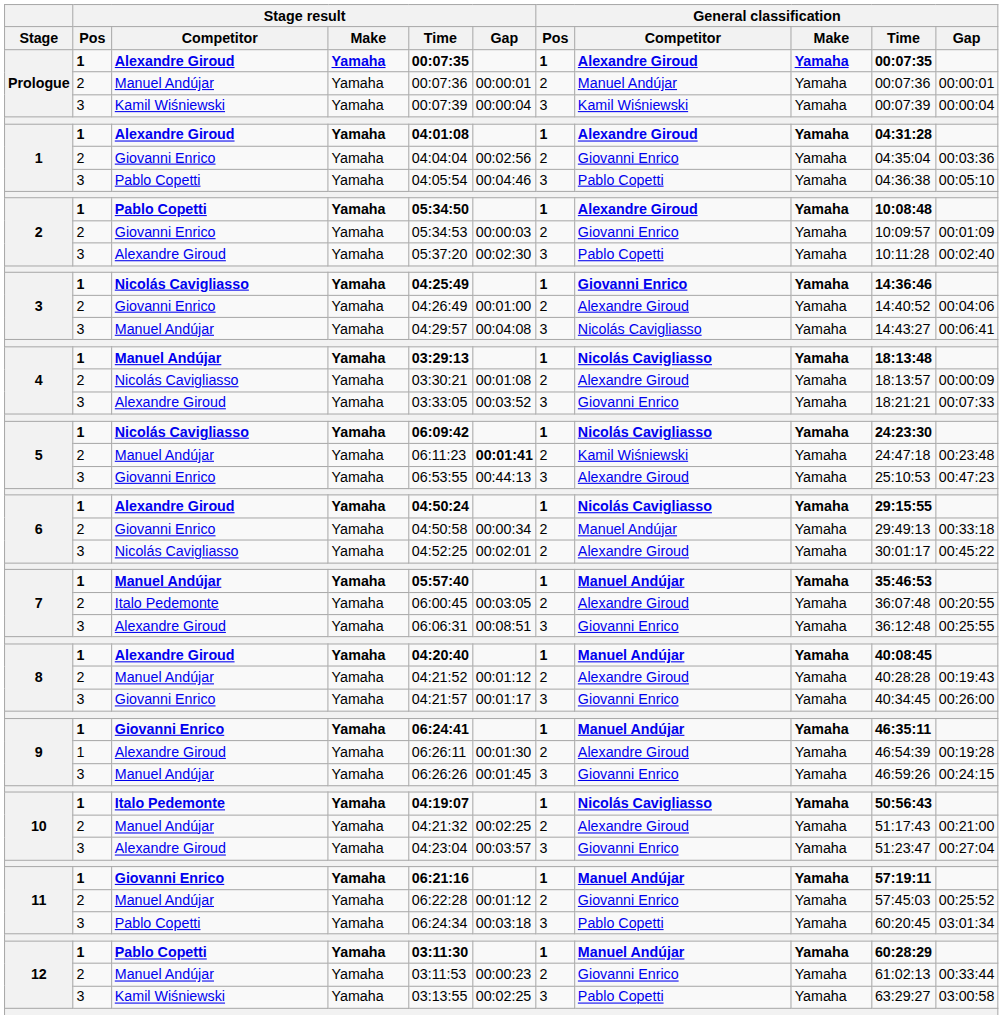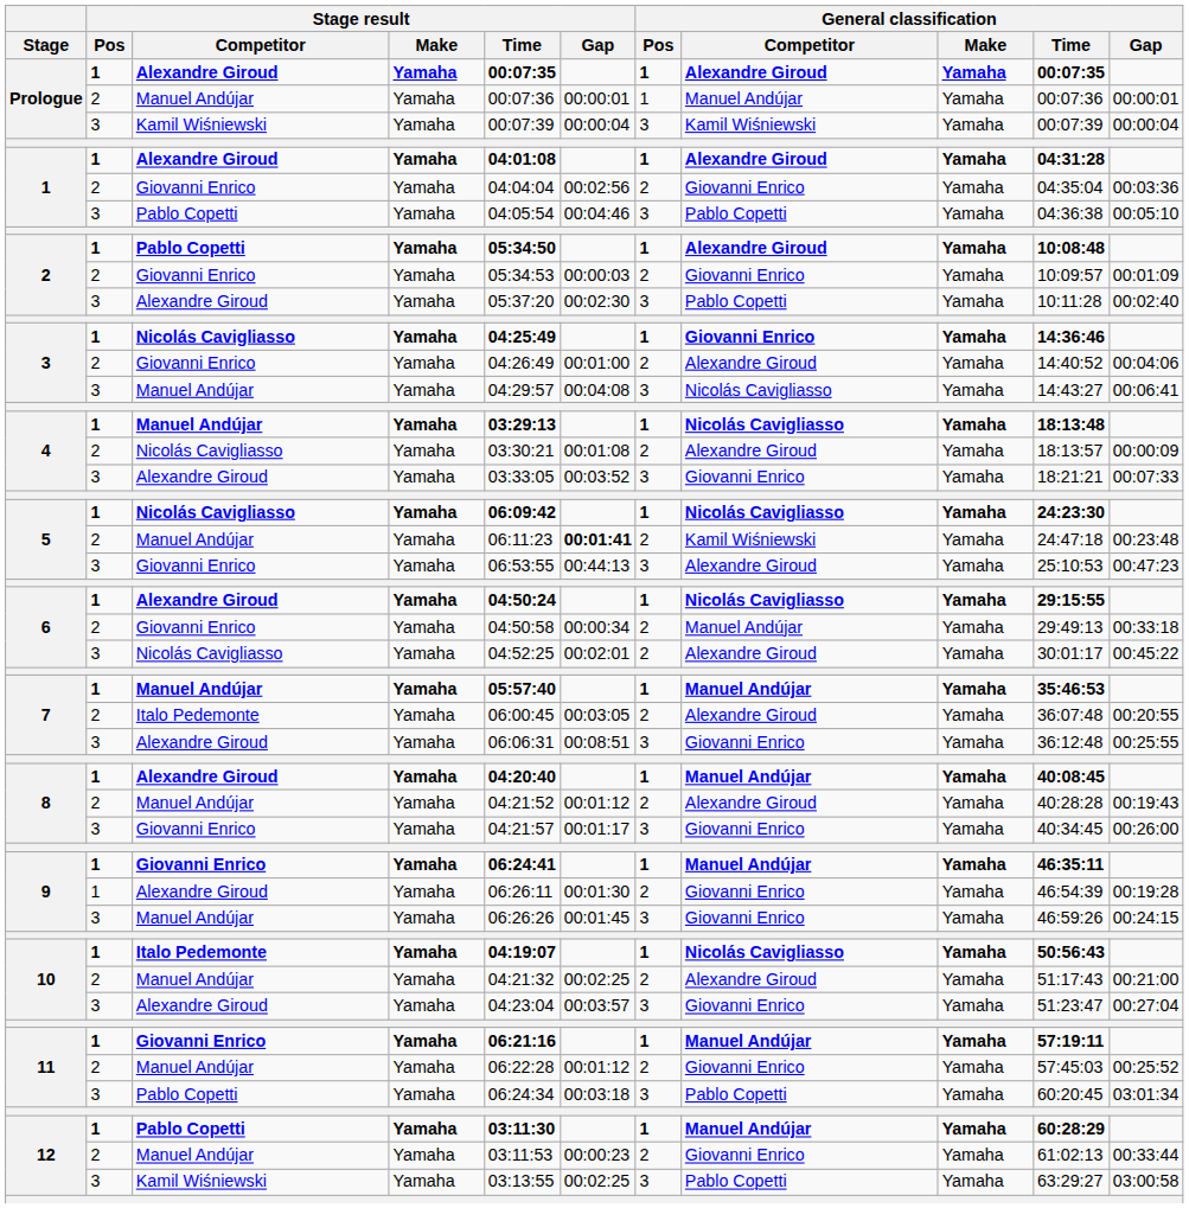 <table class="wikitable" style="font-size:85%;">
 <tr>
 <th></th>
 <th colspan=5>Stage result</th>
 <th colspan=5>General classification</th>
 </tr>
 <tr>
 <th width="40px">Stage</th>
 <th width="30px">Pos</th>
 <th width="200px">Competitor</th>
 <th width="70px">Make</th>
 <th width="40px">Time</th>
 <th width="40px">Gap</th>
 <th width="30px">Pos</th>
 <th width="200px">Competitor</th>
 <th width="70px">Make</th>
 <th width="40px">Time</th>
 <th width="40px">Gap</th>
 </tr>
 <tr>
 <th rowspan=3>Prologue</th>
 <td><strong>1</strong></td>
 <td><strong> <a href='#'>Alexandre Giroud</a></strong></td>
 <td><strong><a href='#'>Yamaha</a></strong></td>
 <td><strong>00:07:35</strong></td>
 <td></td>
 <td><strong>1</strong></td>
 <td><strong> <a href='#'>Alexandre Giroud</a></strong></td>
 <td><strong><a href='#'>Yamaha</a></strong></td>
 <td><strong>00:07:35</strong></td>
 <td></td>
 </tr>
 <tr>
 <td>2</td>
 <td> <a href='#'>Manuel Andújar</a></td>
 <td>Yamaha</td>
 <td>00:07:36</td>
 <td>00:00:01</td>
-<td>2</td>
+<td>1</td>
 <td> <a href='#'>Manuel Andújar</a></td>
 <td>Yamaha</td>
 <td>00:07:36</td>
 <td>00:00:01</td>
 </tr>
 <tr>
 <td>3</td>
 <td> <a href='#'>Kamil Wiśniewski</a></td>
 <td>Yamaha</td>
 <td>00:07:39</td>
 <td>00:00:04</td>
 <td>3</td>
 <td> <a href='#'>Kamil Wiśniewski</a></td>
 <td>Yamaha</td>
 <td>00:07:39</td>
 <td>00:00:04</td>
 </tr>
 <tr>
 <th colspan=11></th>
 </tr>
 <tr>
 <th rowspan=3>1</th>
 <td><strong>1</strong></td>
 <td><strong> <a href='#'>Alexandre Giroud</a></strong></td>
 <td><strong>Yamaha</strong></td>
 <td><strong>04:01:08</strong></td>
 <td></td>
 <td><strong>1</strong></td>
 <td><strong> <a href='#'>Alexandre Giroud</a></strong></td>
 <td><strong>Yamaha</strong></td>
 <td><strong>04:31:28</strong></td>
 <td></td>
 </tr>
 <tr>
 <td>2</td>
 <td> <a href='#'>Giovanni Enrico</a></td>
 <td>Yamaha</td>
 <td>04:04:04</td>
 <td>00:02:56</td>
 <td>2</td>
 <td> <a href='#'>Giovanni Enrico</a></td>
 <td>Yamaha</td>
 <td>04:35:04</td>
 <td>00:03:36</td>
 </tr>
 <tr>
 <td>3</td>
 <td> <a href='#'>Pablo Copetti</a></td>
 <td>Yamaha</td>
 <td>04:05:54</td>
 <td>00:04:46</td>
 <td>3</td>
 <td> <a href='#'>Pablo Copetti</a></td>
 <td>Yamaha</td>
 <td>04:36:38</td>
 <td>00:05:10</td>
 </tr>
 <tr>
 <th colspan=11></th>
 </tr>
 <tr>
 <th rowspan=3>2</th>
 <td><strong>1</strong></td>
 <td><strong> <a href='#'>Pablo Copetti</a></strong></td>
 <td><strong>Yamaha</strong></td>
 <td><strong>05:34:50</strong></td>
 <td></td>
 <td><strong>1</strong></td>
 <td><strong> <a href='#'>Alexandre Giroud</a></strong></td>
 <td><strong>Yamaha</strong></td>
 <td><strong>10:08:48</strong></td>
 <td></td>
 </tr>
 <tr>
 <td>2</td>
 <td> <a href='#'>Giovanni Enrico</a></td>
 <td>Yamaha</td>
 <td>05:34:53</td>
 <td>00:00:03</td>
 <td>2</td>
 <td> <a href='#'>Giovanni Enrico</a></td>
 <td>Yamaha</td>
 <td>10:09:57</td>
 <td>00:01:09</td>
 </tr>
 <tr>
 <td>3</td>
 <td> <a href='#'>Alexandre Giroud</a></td>
 <td>Yamaha</td>
 <td>05:37:20</td>
 <td>00:02:30</td>
 <td>3</td>
 <td> <a href='#'>Pablo Copetti</a></td>
 <td>Yamaha</td>
 <td>10:11:28</td>
 <td>00:02:40</td>
 </tr>
 <tr>
 <th colspan=11></th>
 </tr>
 <tr>
 <th rowspan=3>3</th>
 <td><strong>1</strong></td>
 <td><strong> <a href='#'>Nicolás Cavigliasso</a></strong></td>
 <td><strong>Yamaha</strong></td>
 <td><strong>04:25:49</strong></td>
 <td></td>
 <td><strong>1</strong></td>
 <td><strong> <a href='#'>Giovanni Enrico</a></strong></td>
 <td><strong>Yamaha</strong></td>
 <td><strong>14:36:46</strong></td>
 <td></td>
 </tr>
 <tr>
 <td>2</td>
 <td> <a href='#'>Giovanni Enrico</a></td>
 <td>Yamaha</td>
 <td>04:26:49</td>
 <td>00:01:00</td>
 <td>2</td>
 <td> <a href='#'>Alexandre Giroud</a></td>
 <td>Yamaha</td>
 <td>14:40:52</td>
 <td>00:04:06</td>
 </tr>
 <tr>
 <td>3</td>
 <td> <a href='#'>Manuel Andújar</a></td>
 <td>Yamaha</td>
 <td>04:29:57</td>
 <td>00:04:08</td>
 <td>3</td>
 <td> <a href='#'>Nicolás Cavigliasso</a></td>
 <td>Yamaha</td>
 <td>14:43:27</td>
 <td>00:06:41</td>
 </tr>
 <tr>
 <th colspan=11></th>
 </tr>
 <tr>
 <th rowspan=3>4</th>
 <td><strong>1</strong></td>
 <td><strong> <a href='#'>Manuel Andújar</a></strong></td>
 <td><strong>Yamaha</strong></td>
 <td><strong>03:29:13</strong></td>
 <td></td>
 <td><strong>1</strong></td>
 <td><strong> <a href='#'>Nicolás Cavigliasso</a></strong></td>
 <td><strong>Yamaha</strong></td>
 <td><strong>18:13:48</strong></td>
 <td></td>
 </tr>
 <tr>
 <td>2</td>
 <td> <a href='#'>Nicolás Cavigliasso</a></td>
 <td>Yamaha</td>
 <td>03:30:21</td>
 <td>00:01:08</td>
 <td>2</td>
 <td> <a href='#'>Alexandre Giroud</a></td>
 <td>Yamaha</td>
 <td>18:13:57</td>
 <td>00:00:09</td>
 </tr>
 <tr>
 <td>3</td>
 <td> <a href='#'>Alexandre Giroud</a></td>
 <td>Yamaha</td>
 <td>03:33:05</td>
 <td>00:03:52</td>
 <td>3</td>
 <td> <a href='#'>Giovanni Enrico</a></td>
 <td>Yamaha</td>
 <td>18:21:21</td>
 <td>00:07:33</td>
 </tr>
 <tr>
 <th colspan=11></th>
 </tr>
 <tr>
 <th rowspan=3>5</th>
 <td><strong>1</strong></td>
 <td><strong> <a href='#'>Nicolás Cavigliasso</a></strong></td>
 <td><strong>Yamaha</strong></td>
 <td><strong>06:09:42</strong></td>
 <td></td>
 <td><strong>1</strong></td>
 <td><strong> <a href='#'>Nicolás Cavigliasso</a></strong></td>
 <td><strong>Yamaha</strong></td>
 <td><strong>24:23:30</strong></td>
 <td></td>
 </tr>
 <tr>
 <td>2</td>
 <td> <a href='#'>Manuel Andújar</a></td>
 <td>Yamaha</td>
 <td>06:11:23</td>
 <td><strong>00:01:41</strong></td>
 <td>2</td>
 <td> <a href='#'>Kamil Wiśniewski</a></td>
 <td>Yamaha</td>
 <td>24:47:18</td>
 <td>00:23:48</td>
 </tr>
 <tr>
 <td>3</td>
 <td> <a href='#'>Giovanni Enrico</a></td>
 <td>Yamaha</td>
 <td>06:53:55</td>
 <td>00:44:13</td>
 <td>3</td>
 <td> <a href='#'>Alexandre Giroud</a></td>
 <td>Yamaha</td>
 <td>25:10:53</td>
 <td>00:47:23</td>
 </tr>
 <tr>
 <th colspan=11></th>
 </tr>
 <tr>
 <th rowspan=3>6</th>
 <td><strong>1</strong></td>
 <td><strong> <a href='#'>Alexandre Giroud</a></strong></td>
 <td><strong>Yamaha</strong></td>
 <td><strong>04:50:24</strong></td>
 <td></td>
 <td><strong>1</strong></td>
 <td><strong> <a href='#'>Nicolás Cavigliasso</a></strong></td>
 <td><strong>Yamaha</strong></td>
 <td><strong>29:15:55</strong></td>
 <td></td>
 </tr>
 <tr>
 <td>2</td>
 <td> <a href='#'>Giovanni Enrico</a></td>
 <td>Yamaha</td>
 <td>04:50:58</td>
 <td>00:00:34</td>
 <td>2</td>
 <td> <a href='#'>Manuel Andújar</a></td>
 <td>Yamaha</td>
 <td>29:49:13</td>
 <td>00:33:18</td>
 </tr>
 <tr>
 <td>3</td>
 <td> <a href='#'>Nicolás Cavigliasso</a></td>
 <td>Yamaha</td>
 <td>04:52:25</td>
 <td>00:02:01</td>
 <td>2</td>
 <td> <a href='#'>Alexandre Giroud</a></td>
 <td>Yamaha</td>
 <td>30:01:17</td>
 <td>00:45:22</td>
 </tr>
 <tr>
 <th colspan=11></th>
 </tr>
 <tr>
 <th rowspan=3>7</th>
 <td><strong>1</strong></td>
 <td><strong> <a href='#'>Manuel Andújar</a></strong></td>
 <td><strong>Yamaha</strong></td>
 <td><strong>05:57:40</strong></td>
 <td></td>
 <td><strong>1</strong></td>
 <td><strong> <a href='#'>Manuel Andújar</a></strong></td>
 <td><strong>Yamaha</strong></td>
 <td><strong>35:46:53</strong></td>
 <td></td>
 </tr>
 <tr>
 <td>2</td>
 <td> <a href='#'>Italo Pedemonte</a></td>
 <td>Yamaha</td>
 <td>06:00:45</td>
 <td>00:03:05</td>
 <td>2</td>
 <td> <a href='#'>Alexandre Giroud</a></td>
 <td>Yamaha</td>
 <td>36:07:48</td>
 <td>00:20:55</td>
 </tr>
 <tr>
 <td>3</td>
 <td> <a href='#'>Alexandre Giroud</a></td>
 <td>Yamaha</td>
 <td>06:06:31</td>
 <td>00:08:51</td>
 <td>3</td>
 <td> <a href='#'>Giovanni Enrico</a></td>
 <td>Yamaha</td>
 <td>36:12:48</td>
 <td>00:25:55</td>
 </tr>
 <tr>
 <th colspan=11></th>
 </tr>
 <tr>
 <th rowspan=3>8</th>
 <td><strong>1</strong></td>
 <td><strong> <a href='#'>Alexandre Giroud</a></strong></td>
 <td><strong>Yamaha</strong></td>
 <td><strong>04:20:40</strong></td>
 <td></td>
 <td><strong>1</strong></td>
 <td><strong> <a href='#'>Manuel Andújar</a></strong></td>
 <td><strong>Yamaha</strong></td>
 <td><strong>40:08:45</strong></td>
 <td></td>
 </tr>
 <tr>
 <td>2</td>
 <td> <a href='#'>Manuel Andújar</a></td>
 <td>Yamaha</td>
 <td>04:21:52</td>
 <td>00:01:12</td>
 <td>2</td>
 <td> <a href='#'>Alexandre Giroud</a></td>
 <td>Yamaha</td>
 <td>40:28:28</td>
 <td>00:19:43</td>
 </tr>
 <tr>
 <td>3</td>
 <td> <a href='#'>Giovanni Enrico</a></td>
 <td>Yamaha</td>
 <td>04:21:57</td>
 <td>00:01:17</td>
 <td>3</td>
 <td> <a href='#'>Giovanni Enrico</a></td>
 <td>Yamaha</td>
 <td>40:34:45</td>
 <td>00:26:00</td>
 </tr>
 <tr>
 <th colspan=11></th>
 </tr>
 <tr>
 <th rowspan=3>9</th>
 <td><strong>1</strong></td>
 <td><strong> <a href='#'>Giovanni Enrico</a></strong></td>
 <td><strong>Yamaha</strong></td>
 <td><strong>06:24:41</strong></td>
 <td></td>
 <td><strong>1</strong></td>
 <td><strong> <a href='#'>Manuel Andújar</a></strong></td>
 <td><strong>Yamaha</strong></td>
 <td><strong>46:35:11</strong></td>
 <td></td>
 </tr>
 <tr>
 <td>1</td>
 <td> <a href='#'>Alexandre Giroud</a></td>
 <td>Yamaha</td>
 <td>06:26:11</td>
 <td>00:01:30</td>
 <td>2</td>
-<td> <a href='#'>Alexandre Giroud</a></td>
+<td> <a href='#'>Giovanni Enrico</a></td>
 <td>Yamaha</td>
 <td>46:54:39</td>
 <td>00:19:28</td>
 </tr>
 <tr>
 <td>3</td>
 <td> <a href='#'>Manuel Andújar</a></td>
 <td>Yamaha</td>
 <td>06:26:26</td>
 <td>00:01:45</td>
 <td>3</td>
 <td> <a href='#'>Giovanni Enrico</a></td>
 <td>Yamaha</td>
 <td>46:59:26</td>
 <td>00:24:15</td>
 </tr>
 <tr>
 <th colspan=11></th>
 </tr>
 <tr>
 <th rowspan=3>10</th>
 <td><strong>1</strong></td>
 <td><strong> <a href='#'>Italo Pedemonte</a></strong></td>
 <td><strong>Yamaha</strong></td>
 <td><strong>04:19:07</strong></td>
 <td></td>
 <td><strong>1</strong></td>
 <td><strong> <a href='#'>Nicolás Cavigliasso</a></strong></td>
 <td><strong>Yamaha</strong></td>
 <td><strong>50:56:43</strong></td>
 <td></td>
 </tr>
 <tr>
 <td>2</td>
 <td> <a href='#'>Manuel Andújar</a></td>
 <td>Yamaha</td>
 <td>04:21:32</td>
 <td>00:02:25</td>
 <td>2</td>
 <td> <a href='#'>Alexandre Giroud</a></td>
 <td>Yamaha</td>
 <td>51:17:43</td>
 <td>00:21:00</td>
 </tr>
 <tr>
 <td>3</td>
 <td> <a href='#'>Alexandre Giroud</a></td>
 <td>Yamaha</td>
 <td>04:23:04</td>
 <td>00:03:57</td>
 <td>3</td>
 <td> <a href='#'>Giovanni Enrico</a></td>
 <td>Yamaha</td>
 <td>51:23:47</td>
 <td>00:27:04</td>
 </tr>
 <tr>
 <th colspan=11></th>
 </tr>
 <tr>
 <th rowspan=3>11</th>
 <td><strong>1</strong></td>
 <td><strong> <a href='#'>Giovanni Enrico</a></strong></td>
 <td><strong>Yamaha</strong></td>
 <td><strong>06:21:16</strong></td>
 <td></td>
 <td><strong>1</strong></td>
 <td><strong> <a href='#'>Manuel Andújar</a></strong></td>
 <td><strong>Yamaha</strong></td>
 <td><strong>57:19:11</strong></td>
 <td></td>
 </tr>
 <tr>
 <td>2</td>
 <td> <a href='#'>Manuel Andújar</a></td>
 <td>Yamaha</td>
 <td>06:22:28</td>
 <td>00:01:12</td>
 <td>2</td>
 <td> <a href='#'>Giovanni Enrico</a></td>
 <td>Yamaha</td>
 <td>57:45:03</td>
 <td>00:25:52</td>
 </tr>
 <tr>
 <td>3</td>
 <td> <a href='#'>Pablo Copetti</a></td>
 <td>Yamaha</td>
 <td>06:24:34</td>
 <td>00:03:18</td>
 <td>3</td>
 <td> <a href='#'>Pablo Copetti</a></td>
 <td>Yamaha</td>
 <td>60:20:45</td>
 <td>03:01:34</td>
 </tr>
 <tr>
 <th colspan=11></th>
 </tr>
 <tr>
 <th rowspan=3>12</th>
 <td><strong>1</strong></td>
 <td><strong> <a href='#'>Pablo Copetti</a></strong></td>
 <td><strong>Yamaha</strong></td>
 <td><strong>03:11:30</strong></td>
 <td></td>
 <td><strong>1</strong></td>
 <td><strong> <a href='#'>Manuel Andújar</a></strong></td>
 <td><strong>Yamaha</strong></td>
 <td><strong>60:28:29</strong></td>
 <td></td>
 </tr>
 <tr>
 <td>2</td>
 <td> <a href='#'>Manuel Andújar</a></td>
 <td>Yamaha</td>
 <td>03:11:53</td>
 <td>00:00:23</td>
 <td>2</td>
 <td> <a href='#'>Giovanni Enrico</a></td>
 <td>Yamaha</td>
 <td>61:02:13</td>
 <td>00:33:44</td>
 </tr>
 <tr>
 <td>3</td>
 <td> <a href='#'>Kamil Wiśniewski</a></td>
 <td>Yamaha</td>
 <td>03:13:55</td>
 <td>00:02:25</td>
 <td>3</td>
 <td> <a href='#'>Pablo Copetti</a></td>
 <td>Yamaha</td>
 <td>63:29:27</td>
 <td>03:00:58</td>
 </tr>
 <tr>
 <th colspan=11></th>
 </tr>
 </table>
